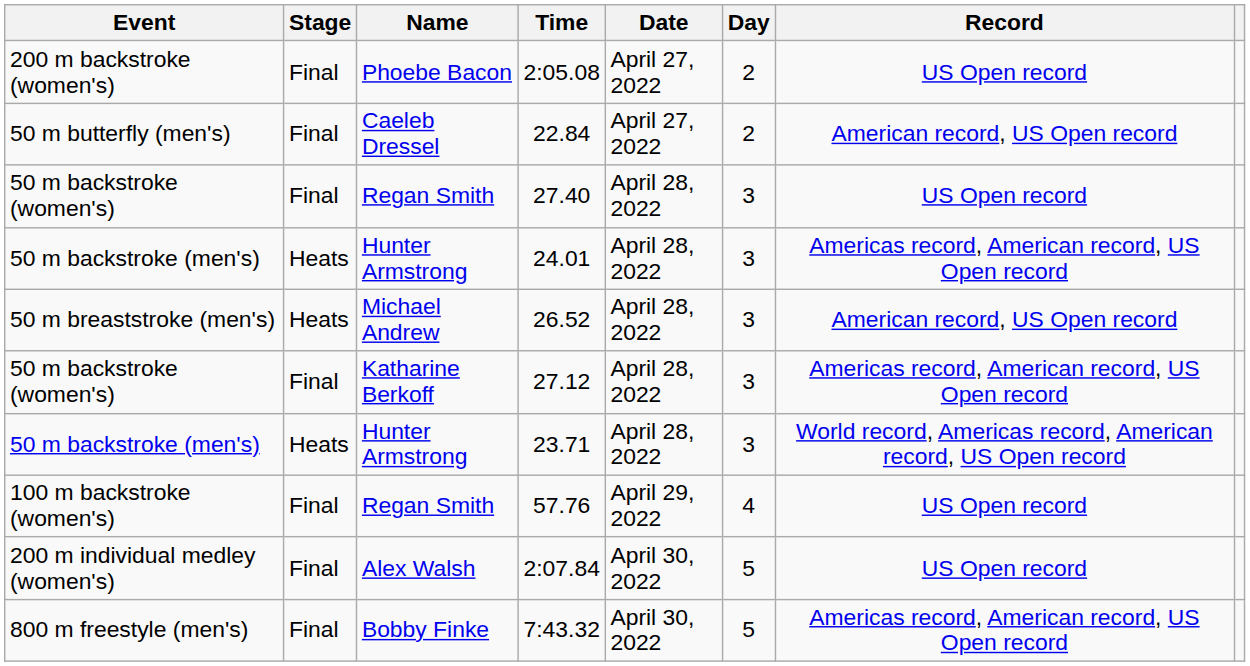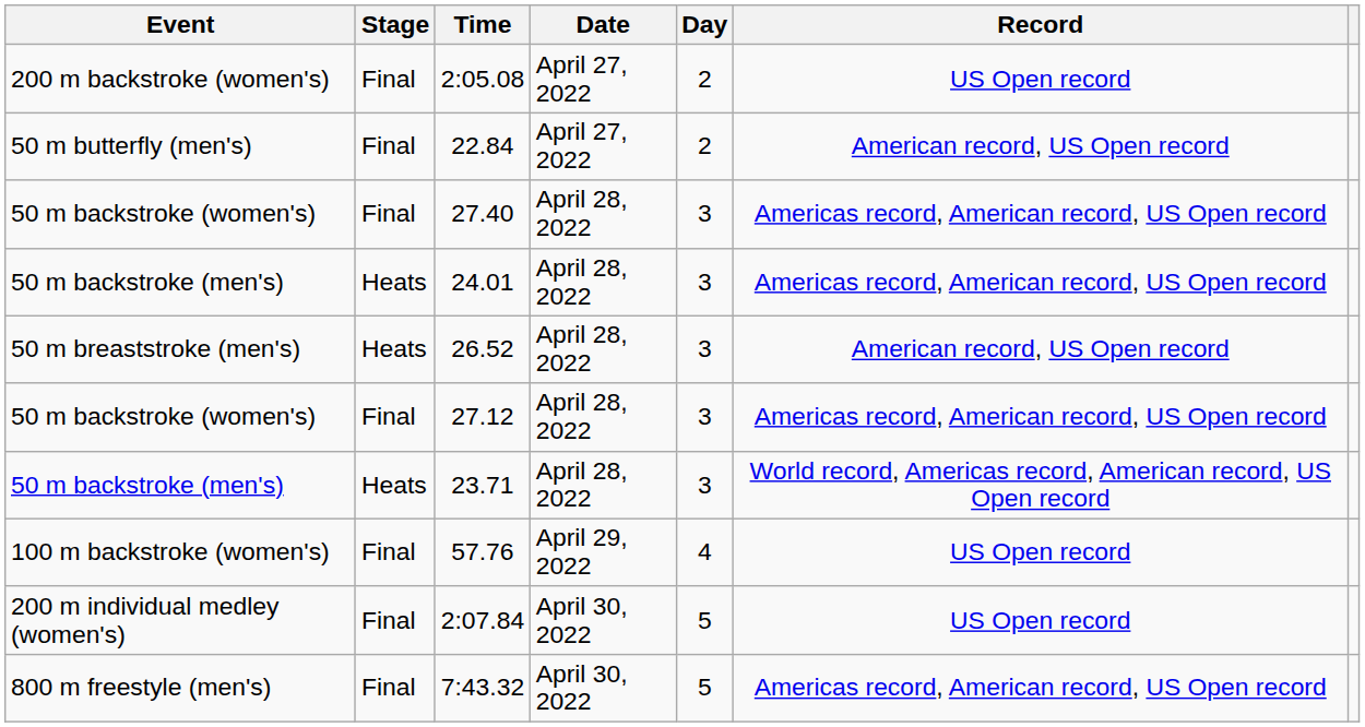 <table class="wikitable sortable">
 <tr>
 <th>Event</th>
 <th>Stage</th>
-<th>Name</th>
 <th>Time</th>
 <th>Date</th>
 <th>Day</th>
 <th>Record</th>
 <th></th>
 </tr>
 <tr>
 <td>200 m backstroke (women's)</td>
 <td>Final</td>
-<td><a href='#'>Phoebe Bacon</a></td>
 <td style="text-align:center;">2:05.08</td>
 <td>April 27, 2022</td>
 <td style="text-align:center;">2</td>
 <td style="text-align:center;"><a href='#'>US Open record</a></td>
 <td style="text-align:center;"></td>
 </tr>
 <tr>
 <td>50 m butterfly (men's)</td>
 <td>Final</td>
-<td><a href='#'>Caeleb Dressel</a></td>
 <td style="text-align:center;">22.84</td>
 <td>April 27, 2022</td>
 <td style="text-align:center;">2</td>
 <td style="text-align:center;"><a href='#'>American record</a>, <a href='#'>US Open record</a></td>
 <td style="text-align:center;"></td>
 </tr>
 <tr>
 <td>50 m backstroke (women's)</td>
 <td>Final</td>
-<td><a href='#'>Regan Smith</a></td>
 <td style="text-align:center;">27.40</td>
 <td>April 28, 2022</td>
 <td style="text-align:center;">3</td>
-<td style="text-align:center;"><a href='#'>US Open record</a></td>
+<td style="text-align:center;"><a href='#'>Americas record</a>, <a href='#'>American record</a>, <a href='#'>US Open record</a></td>
 <td style="text-align:center;"></td>
 </tr>
 <tr>
 <td>50 m backstroke (men's)</td>
 <td>Heats</td>
-<td><a href='#'>Hunter Armstrong</a></td>
 <td style="text-align:center;">24.01</td>
 <td>April 28, 2022</td>
 <td style="text-align:center;">3</td>
 <td style="text-align:center;"><a href='#'>Americas record</a>, <a href='#'>American record</a>, <a href='#'>US Open record</a></td>
 <td style="text-align:center;"></td>
 </tr>
 <tr>
 <td>50 m breaststroke (men's)</td>
 <td>Heats</td>
-<td><a href='#'>Michael Andrew</a></td>
 <td style="text-align:center;">26.52</td>
 <td>April 28, 2022</td>
 <td style="text-align:center;">3</td>
 <td style="text-align:center;"><a href='#'>American record</a>, <a href='#'>US Open record</a></td>
 <td style="text-align:center;"></td>
 </tr>
 <tr>
 <td>50 m backstroke (women's)</td>
 <td>Final</td>
-<td><a href='#'>Katharine Berkoff</a></td>
 <td style="text-align:center;">27.12</td>
 <td>April 28, 2022</td>
 <td style="text-align:center;">3</td>
 <td style="text-align:center;"><a href='#'>Americas record</a>, <a href='#'>American record</a>, <a href='#'>US Open record</a></td>
 <td style="text-align:center;"></td>
 </tr>
 <tr>
 <td><a href='#'>50 m backstroke (men's)</a></td>
 <td>Heats</td>
-<td><a href='#'>Hunter Armstrong</a></td>
 <td style="text-align:center;">23.71</td>
 <td>April 28, 2022</td>
 <td style="text-align:center;">3</td>
 <td style="text-align:center;"><a href='#'>World record</a>, <a href='#'>Americas record</a>, <a href='#'>American record</a>, <a href='#'>US Open record</a></td>
 <td style="text-align:center;"></td>
 </tr>
 <tr>
 <td>100 m backstroke (women's)</td>
 <td>Final</td>
-<td><a href='#'>Regan Smith</a></td>
 <td style="text-align:center;">57.76</td>
 <td>April 29, 2022</td>
 <td style="text-align:center;">4</td>
 <td style="text-align:center;"><a href='#'>US Open record</a></td>
 <td style="text-align:center;"></td>
 </tr>
 <tr>
 <td>200 m individual medley (women's)</td>
 <td>Final</td>
-<td><a href='#'>Alex Walsh</a></td>
 <td style="text-align:center;">2:07.84</td>
 <td>April 30, 2022</td>
 <td style="text-align:center;">5</td>
 <td style="text-align:center;"><a href='#'>US Open record</a></td>
 <td style="text-align:center;"></td>
 </tr>
 <tr>
 <td>800 m freestyle (men's)</td>
 <td>Final</td>
-<td><a href='#'>Bobby Finke</a></td>
 <td style="text-align:center;">7:43.32</td>
 <td>April 30, 2022</td>
 <td style="text-align:center;">5</td>
 <td style="text-align:center;"><a href='#'>Americas record</a>, <a href='#'>American record</a>, <a href='#'>US Open record</a></td>
 <td style="text-align:center;"></td>
 </tr>
 </table>
